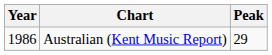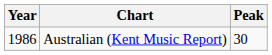 <table class="wikitable">
 <tr>
 <th>Year</th>
 <th>Chart</th>
 <th>Peak</th>
 </tr>
 <tr>
 <td>1986</td>
 <td>Australian (<a href='#'>Kent Music Report</a>)</td>
-<td>29</td>
+<td>30</td>
 </tr>
 </table>
